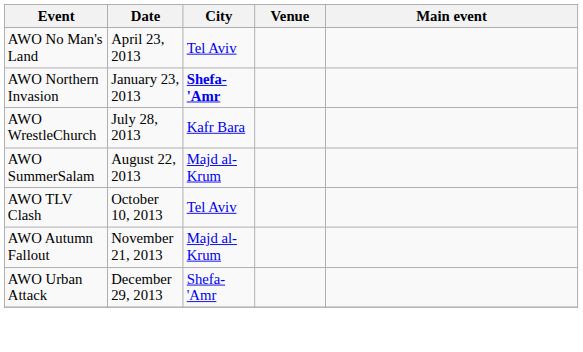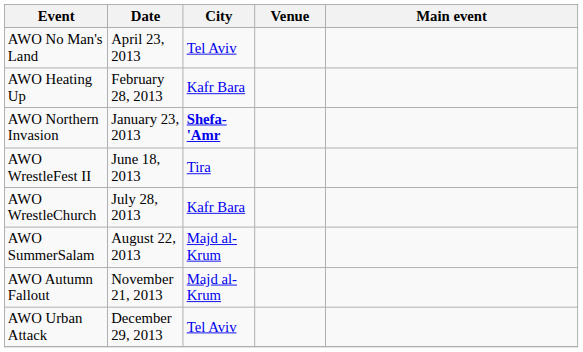 <table class="wikitable" width=100%>
 <tr>
 <th width=11%>Event</th>
 <th width=9%>Date</th>
 <th width=11%>City</th>
 <th width=11%>Venue</th>
 <th width=39%>Main event</th>
 </tr>
 <tr>
 <td>AWO No Man's Land</td>
 <td>April 23, 2013</td>
 <td><a href='#'>Tel Aviv</a></td>
 <td></td>
 <td></td>
 </tr>
 <tr>
+<td>AWO Heating Up</td>
+<td>February 28, 2013</td>
+<td><a href='#'>Kafr Bara</a></td>
+<td></td>
+<td></td>
+</tr>
+<tr>
 <td>AWO Northern Invasion</td>
 <td>January 23, 2013</td>
 <td><strong><a href='#'>Shefa-'Amr</a></strong></td>
+<td></td>
+<td></td>
+</tr>
+<tr>
+<td>AWO WrestleFest II</td>
+<td>June 18, 2013</td>
+<td><a href='#'>Tira</a></td>
 <td></td>
 <td></td>
 </tr>
 <tr>
 <td>AWO WrestleChurch</td>
 <td>July 28, 2013</td>
 <td><a href='#'>Kafr Bara</a></td>
 <td></td>
 <td></td>
 </tr>
 <tr>
 <td>AWO SummerSalam</td>
 <td>August 22, 2013</td>
 <td><a href='#'>Majd al-Krum</a></td>
 <td></td>
 <td></td>
 </tr>
 <tr>
-<td>AWO TLV Clash</td>
-<td>October 10, 2013</td>
-<td><a href='#'>Tel Aviv</a></td>
-<td></td>
-<td></td>
-</tr>
-<tr>
 <td>AWO Autumn Fallout</td>
 <td>November 21, 2013</td>
 <td><a href='#'>Majd al-Krum</a></td>
 <td></td>
 <td></td>
 </tr>
 <tr>
 <td>AWO Urban Attack</td>
 <td>December 29, 2013</td>
-<td><a href='#'>Shefa-'Amr</a></td>
+<td><a href='#'>Tel Aviv</a></td>
 <td></td>
 <td></td>
 </tr>
 <tr>
 </tr>
 </table>
